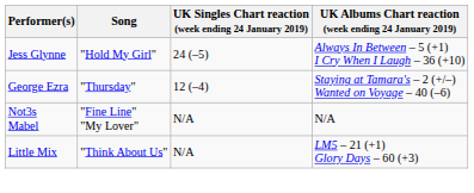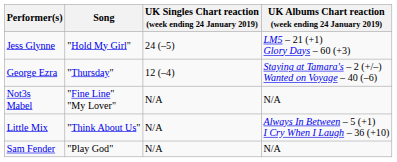 <table class="wikitable">
 <tr>
 <th>Performer(s)</th>
 <th>Song</th>
 <th>UK Singles Chart reaction<br><small>(week ending 24 January 2019)</small></th>
 <th>UK Albums Chart reaction<br><small>(week ending 24 January 2019)</small></th>
 </tr>
 <tr>
 <td><a href='#'>Jess Glynne</a></td>
 <td>"<a href='#'>Hold My Girl</a>"</td>
 <td>24 (–5)</td>
-<td><em><a href='#'>Always In Between</a></em> – 5 (+1)<br><em><a href='#'>I Cry When I Laugh</a></em> – 36 (+10)</td>
+<td><em><a href='#'>LM5</a></em> – 21 (+1)<br><em><a href='#'>Glory Days</a></em> – 60 (+3)</td>
 </tr>
 <tr>
 <td><a href='#'>George Ezra</a></td>
 <td>"<a href='#'>Thursday</a>"</td>
 <td>12 (–4)</td>
 <td><em><a href='#'>Staying at Tamara's</a></em> – 2 (+/–)<br><em><a href='#'>Wanted on Voyage</a></em> – 40 (–6)</td>
 </tr>
 <tr>
 <td><a href='#'>Not3s</a><br><a href='#'>Mabel</a></td>
 <td>"<a href='#'>Fine Line</a>"<br>"My Lover"</td>
 <td>N/A</td>
 <td>N/A</td>
 </tr>
 <tr>
 <td><a href='#'>Little Mix</a></td>
 <td>"<a href='#'>Think About Us</a>"</td>
 <td>N/A</td>
-<td><em><a href='#'>LM5</a></em> – 21 (+1)<br><em><a href='#'>Glory Days</a></em> – 60 (+3)</td>
+<td><em><a href='#'>Always In Between</a></em> – 5 (+1)<br><em><a href='#'>I Cry When I Laugh</a></em> – 36 (+10)</td>
+</tr>
+<tr>
+<td><a href='#'>Sam Fender</a></td>
+<td>"Play God"</td>
+<td>N/A</td>
+<td>N/A</td>
 </tr>
 </table>
